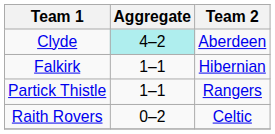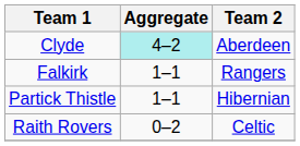 <table class="wikitable" style="text-align: center">
 <tr>
 <th>Team 1</th>
 <th>Aggregate</th>
 <th>Team 2</th>
 </tr>
 <tr>
 <td><a href='#'>Clyde</a></td>
 <td style="background: paleturquoise;">4–2</td>
 <td><a href='#'>Aberdeen</a></td>
 </tr>
 <tr>
 <td><a href='#'>Falkirk</a></td>
 <td>1–1</td>
-<td><a href='#'>Hibernian</a></td>
+<td><a href='#'>Rangers</a></td>
 </tr>
 <tr>
 <td><a href='#'>Partick Thistle</a></td>
 <td>1–1</td>
-<td><a href='#'>Rangers</a></td>
+<td><a href='#'>Hibernian</a></td>
 </tr>
 <tr>
 <td><a href='#'>Raith Rovers</a></td>
 <td>0–2</td>
 <td><a href='#'>Celtic</a></td>
 </tr>
 <tr>
 </tr>
 </table>
